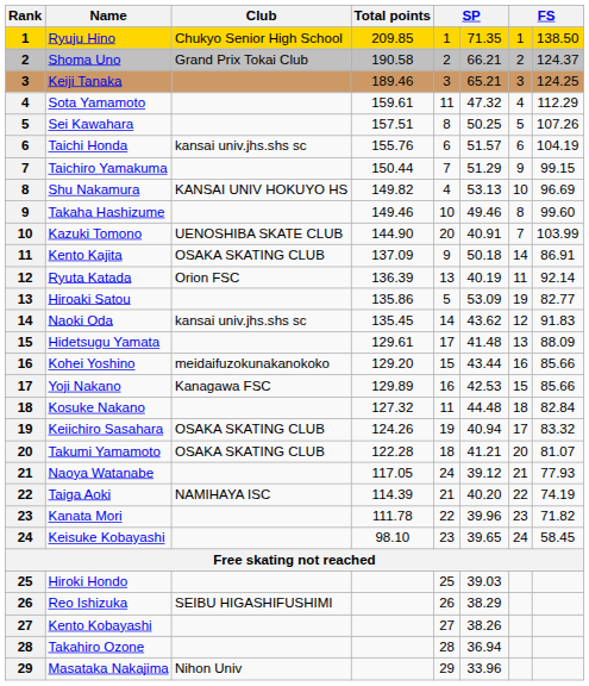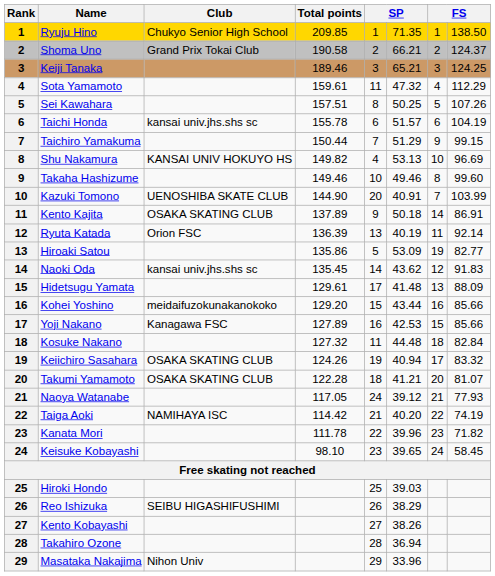 <table class="wikitable sortable">
 <tr>
 <th>Rank</th>
 <th>Name</th>
 <th>Club</th>
 <th>Total points</th>
 <th colspan="2" width="80px"><a href='#'>SP</a></th>
 <th colspan="2" width="80px"><a href='#'>FS</a></th>
 </tr>
 <tr bgcolor="gold">
 <td align="center"><strong>1</strong></td>
 <td><a href='#'>Ryuju Hino</a></td>
 <td>Chukyo Senior High School</td>
 <td align="center">209.85</td>
 <td align="center">1</td>
 <td align="center">71.35</td>
 <td align="center">1</td>
 <td align="center">138.50</td>
 </tr>
 <tr bgcolor="silver">
 <td align="center"><strong>2</strong></td>
 <td><a href='#'>Shoma Uno</a></td>
 <td>Grand Prix Tokai Club</td>
 <td align="center">190.58</td>
 <td align="center">2</td>
 <td align="center">66.21</td>
 <td align="center">2</td>
 <td align="center">124.37</td>
 </tr>
 <tr bgcolor="cc9966">
 <td align="center"><strong>3</strong></td>
 <td><a href='#'>Keiji Tanaka</a></td>
 <td></td>
 <td align="center">189.46</td>
 <td align="center">3</td>
 <td align="center">65.21</td>
 <td align="center">3</td>
 <td align="center">124.25</td>
 </tr>
 <tr>
 <th>4</th>
 <td><a href='#'>Sota Yamamoto</a></td>
 <td></td>
 <td align="center">159.61</td>
 <td align="center">11</td>
 <td align="center">47.32</td>
 <td align="center">4</td>
 <td align="center">112.29</td>
 </tr>
 <tr>
 <th>5</th>
 <td><a href='#'>Sei Kawahara</a></td>
 <td></td>
 <td align="center">157.51</td>
 <td align="center">8</td>
 <td align="center">50.25</td>
 <td align="center">5</td>
 <td align="center">107.26</td>
 </tr>
 <tr>
 <th>6</th>
 <td><a href='#'>Taichi Honda</a></td>
 <td>kansai univ.jhs.shs sc</td>
-<td align="center">155.76</td>
+<td align="center">155.78</td>
 <td align="center">6</td>
 <td align="center">51.57</td>
 <td align="center">6</td>
 <td align="center">104.19</td>
 </tr>
 <tr>
 <th>7</th>
 <td><a href='#'>Taichiro Yamakuma</a></td>
 <td></td>
 <td align="center">150.44</td>
 <td align="center">7</td>
 <td align="center">51.29</td>
 <td align="center">9</td>
 <td align="center">99.15</td>
 </tr>
 <tr>
 <th>8</th>
 <td><a href='#'>Shu Nakamura</a></td>
 <td>KANSAI UNIV HOKUYO HS</td>
 <td align="center">149.82</td>
 <td align="center">4</td>
 <td align="center">53.13</td>
 <td align="center">10</td>
 <td align="center">96.69</td>
 </tr>
 <tr>
 <th>9</th>
 <td><a href='#'>Takaha Hashizume</a></td>
 <td></td>
 <td align="center">149.46</td>
 <td align="center">10</td>
 <td align="center">49.46</td>
 <td align="center">8</td>
 <td align="center">99.60</td>
 </tr>
 <tr>
 <th>10</th>
 <td><a href='#'>Kazuki Tomono</a></td>
 <td>UENOSHIBA SKATE CLUB</td>
 <td align="center">144.90</td>
 <td align="center">20</td>
 <td align="center">40.91</td>
 <td align="center">7</td>
 <td align="center">103.99</td>
 </tr>
 <tr>
 <th>11</th>
 <td><a href='#'>Kento Kajita</a></td>
 <td>OSAKA SKATING CLUB</td>
-<td align="center">137.09</td>
+<td align="center">137.89</td>
 <td align="center">9</td>
 <td align="center">50.18</td>
 <td align="center">14</td>
 <td align="center">86.91</td>
 </tr>
 <tr>
 <th>12</th>
 <td><a href='#'>Ryuta Katada</a></td>
 <td>Orion FSC</td>
 <td align="center">136.39</td>
 <td align="center">13</td>
 <td align="center">40.19</td>
 <td align="center">11</td>
 <td align="center">92.14</td>
 </tr>
 <tr>
 <th>13</th>
 <td><a href='#'>Hiroaki Satou</a></td>
 <td></td>
 <td align="center">135.86</td>
 <td align="center">5</td>
 <td align="center">53.09</td>
 <td align="center">19</td>
 <td align="center">82.77</td>
 </tr>
 <tr>
 <th>14</th>
 <td><a href='#'>Naoki Oda</a></td>
 <td>kansai univ.jhs.shs sc</td>
 <td align="center">135.45</td>
 <td align="center">14</td>
 <td align="center">43.62</td>
 <td align="center">12</td>
 <td align="center">91.83</td>
 </tr>
 <tr>
 <th>15</th>
 <td><a href='#'>Hidetsugu Yamata</a></td>
 <td></td>
 <td align="center">129.61</td>
 <td align="center">17</td>
 <td align="center">41.48</td>
 <td align="center">13</td>
 <td align="center">88.09</td>
 </tr>
 <tr>
 <th>16</th>
 <td><a href='#'>Kohei Yoshino</a></td>
 <td>meidaifuzokunakanokoko</td>
 <td align="center">129.20</td>
 <td align="center">15</td>
 <td align="center">43.44</td>
 <td align="center">16</td>
 <td align="center">85.66</td>
 </tr>
 <tr>
 <th>17</th>
 <td><a href='#'>Yoji Nakano</a></td>
 <td>Kanagawa FSC</td>
-<td align="center">129.89</td>
+<td align="center">127.89</td>
 <td align="center">16</td>
 <td align="center">42.53</td>
 <td align="center">15</td>
 <td align="center">85.66</td>
 </tr>
 <tr>
 <th>18</th>
 <td><a href='#'>Kosuke Nakano</a></td>
 <td></td>
 <td align="center">127.32</td>
 <td align="center">11</td>
 <td align="center">44.48</td>
 <td align="center">18</td>
 <td align="center">82.84</td>
 </tr>
 <tr>
 <th>19</th>
 <td><a href='#'>Keiichiro Sasahara</a></td>
 <td>OSAKA SKATING CLUB</td>
 <td align="center">124.26</td>
 <td align="center">19</td>
 <td align="center">40.94</td>
 <td align="center">17</td>
 <td align="center">83.32</td>
 </tr>
 <tr>
 <th>20</th>
 <td><a href='#'>Takumi Yamamoto</a></td>
 <td>OSAKA SKATING CLUB</td>
 <td align="center">122.28</td>
 <td align="center">18</td>
 <td align="center">41.21</td>
 <td align="center">20</td>
 <td align="center">81.07</td>
 </tr>
 <tr>
 <th>21</th>
 <td><a href='#'>Naoya Watanabe</a></td>
 <td></td>
 <td align="center">117.05</td>
 <td align="center">24</td>
 <td align="center">39.12</td>
 <td align="center">21</td>
 <td align="center">77.93</td>
 </tr>
 <tr>
 <th>22</th>
 <td><a href='#'>Taiga Aoki</a></td>
 <td>NAMIHAYA ISC</td>
-<td align="center">114.39</td>
+<td align="center">114.42</td>
 <td align="center">21</td>
 <td align="center">40.20</td>
 <td align="center">22</td>
 <td align="center">74.19</td>
 </tr>
 <tr>
 <th>23</th>
 <td><a href='#'>Kanata Mori</a></td>
 <td></td>
 <td align="center">111.78</td>
 <td align="center">22</td>
 <td align="center">39.96</td>
 <td align="center">23</td>
 <td align="center">71.82</td>
 </tr>
 <tr>
 <th>24</th>
 <td><a href='#'>Keisuke Kobayashi</a></td>
 <td></td>
 <td align="center">98.10</td>
 <td align="center">23</td>
 <td align="center">39.65</td>
 <td align="center">24</td>
 <td align="center">58.45</td>
 </tr>
 <tr>
 <th colspan=8>Free skating not reached</th>
 </tr>
 <tr>
 <th>25</th>
 <td><a href='#'>Hiroki Hondo</a></td>
 <td></td>
 <td></td>
 <td align="center">25</td>
 <td align="center">39.03</td>
 <td></td>
 <td></td>
 </tr>
 <tr>
 <th>26</th>
 <td><a href='#'>Reo Ishizuka</a></td>
 <td>SEIBU HIGASHIFUSHIMI</td>
 <td></td>
 <td align="center">26</td>
 <td align="center">38.29</td>
 <td></td>
 <td></td>
 </tr>
 <tr>
 <th>27</th>
 <td><a href='#'>Kento Kobayashi</a></td>
 <td></td>
 <td></td>
 <td align="center">27</td>
 <td align="center">38.26</td>
 <td></td>
 <td></td>
 </tr>
 <tr>
 <th>28</th>
 <td><a href='#'>Takahiro Ozone</a></td>
 <td></td>
 <td></td>
 <td align="center">28</td>
 <td align="center">36.94</td>
 <td></td>
 <td></td>
 </tr>
 <tr>
 <th>29</th>
 <td><a href='#'>Masataka Nakajima</a></td>
 <td>Nihon Univ</td>
 <td></td>
 <td align="center">29</td>
 <td align="center">33.96</td>
 <td></td>
 <td></td>
 </tr>
 </table>
